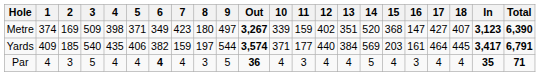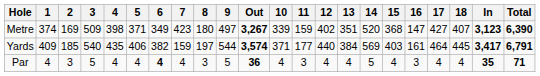 <table class="wikitable" style="text-align:center">
 <tr>
 <th align="left">Hole</th>
 <th>1</th>
 <th>2</th>
 <th>3</th>
 <th>4</th>
 <th>5</th>
 <th>6</th>
 <th>7</th>
 <th>8</th>
 <th>9</th>
 <th>Out</th>
 <th>10</th>
 <th>11</th>
 <th>12</th>
 <th>13</th>
 <th>14</th>
 <th>15</th>
 <th>16</th>
 <th>17</th>
 <th>18</th>
 <th>In</th>
 <th>Total</th>
 </tr>
 <tr>
 <td align="center">Metre</td>
 <td>374</td>
 <td>169</td>
 <td>509</td>
 <td>398</td>
 <td>371</td>
 <td>349</td>
 <td>423</td>
 <td>180</td>
 <td>497</td>
 <td><strong>3,267</strong></td>
 <td>339</td>
 <td>159</td>
 <td>402</td>
 <td>351</td>
 <td>520</td>
 <td>368</td>
 <td>147</td>
 <td>427</td>
 <td>407</td>
 <td><strong>3,123</strong></td>
 <td><strong>6,390</strong></td>
 </tr>
 <tr>
 <td align="center">Yards</td>
 <td>409</td>
 <td>185</td>
 <td>540</td>
 <td>435</td>
 <td>406</td>
 <td>382</td>
 <td>159</td>
 <td>197</td>
 <td>544</td>
 <td><strong>3,574</strong></td>
 <td>371</td>
 <td>177</td>
 <td>440</td>
 <td>384</td>
 <td>569</td>
-<td>203</td>
+<td>403</td>
 <td>161</td>
 <td>464</td>
 <td>445</td>
 <td><strong>3,417</strong></td>
 <td><strong>6,791</strong></td>
 </tr>
 <tr>
 <td align="center">Par</td>
 <td>4</td>
 <td>3</td>
 <td>5</td>
 <td>4</td>
 <td>4</td>
 <td><strong>4</strong></td>
 <td>4</td>
 <td>3</td>
 <td>5</td>
 <td><strong>36</strong></td>
 <td>4</td>
 <td>3</td>
 <td>4</td>
 <td>4</td>
 <td>5</td>
 <td>4</td>
 <td>3</td>
 <td>4</td>
 <td>4</td>
 <td><strong>35</strong></td>
 <td><strong>71</strong></td>
 </tr>
 </table>
